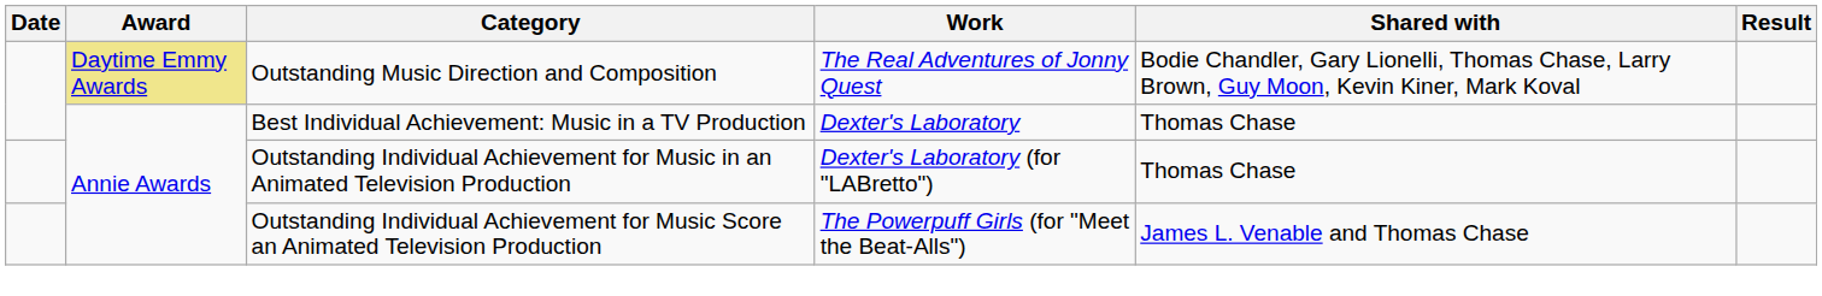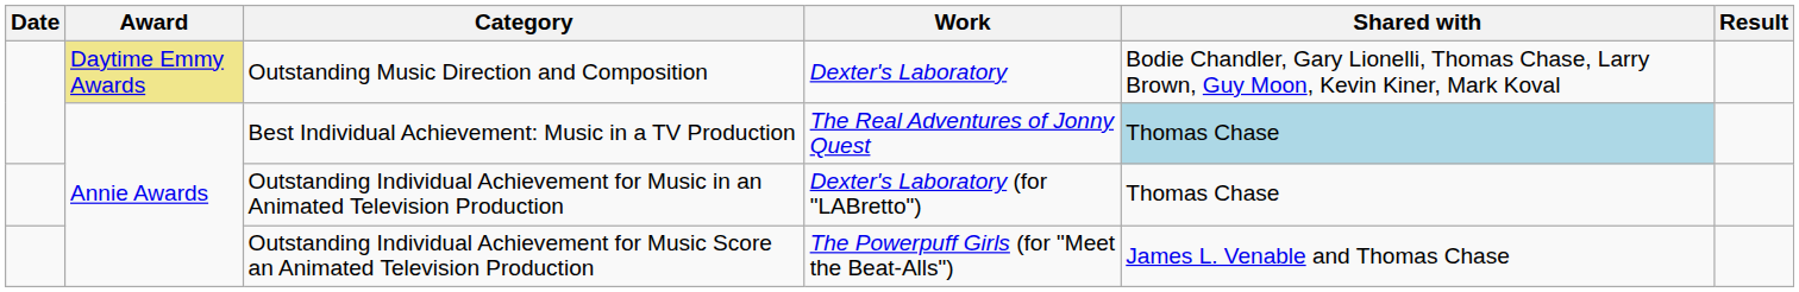 <table class="wikitable sortable" style="margin-right: 0;">
 <tr>
 <th>Date</th>
 <th>Award</th>
 <th>Category</th>
 <th>Work</th>
 <th>Shared with</th>
 <th>Result</th>
 </tr>
 <tr>
 <td rowspan="2"></td>
 <td style="background: khaki;"><a href='#'>Daytime Emmy Awards</a></td>
 <td>Outstanding Music Direction and Composition</td>
-<td><em><a href='#'>The Real Adventures of Jonny Quest</a></em></td>
+<td><em><a href='#'>Dexter's Laboratory</a></em></td>
 <td>Bodie Chandler, Gary Lionelli, Thomas Chase, Larry Brown, <a href='#'>Guy Moon</a>, Kevin Kiner, Mark Koval</td>
 <td></td>
 </tr>
 <tr>
 <td rowspan="3"><a href='#'>Annie Awards</a></td>
 <td>Best Individual Achievement: Music in a TV Production</td>
-<td><em><a href='#'>Dexter's Laboratory</a></em></td>
-<td>Thomas Chase</td>
+<td><em><a href='#'>The Real Adventures of Jonny Quest</a></em></td>
+<td style="background: lightblue;">Thomas Chase</td>
 <td></td>
 </tr>
 <tr>
 <td></td>
 <td>Outstanding Individual Achievement for Music in an Animated Television Production</td>
 <td><em><a href='#'>Dexter's Laboratory</a></em> (for "LABretto")</td>
 <td>Thomas Chase</td>
 <td></td>
 </tr>
 <tr>
 <td></td>
 <td>Outstanding Individual Achievement for Music Score an Animated Television Production</td>
 <td><em><a href='#'>The Powerpuff Girls</a></em> (for "Meet the Beat-Alls")</td>
 <td><a href='#'>James L. Venable</a> and Thomas Chase</td>
 <td></td>
 </tr>
 </table>
